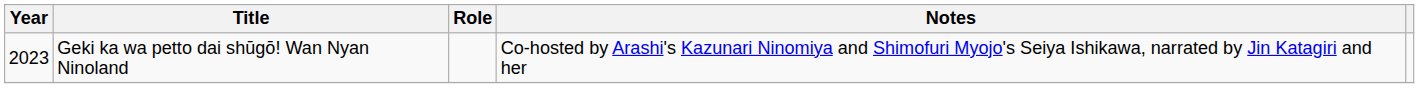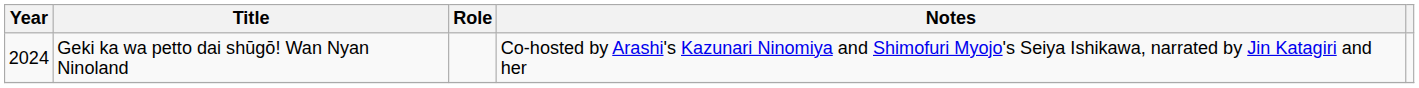 <table class="wikitable sortable">
 <tr>
 <th>Year</th>
 <th>Title</th>
 <th>Role</th>
 <th class="unsortable">Notes</th>
 <th class="unsortable"></th>
 </tr>
 <tr>
-<td>2023</td>
+<td>2024</td>
 <td>Geki ka wa petto dai shūgō! Wan Nyan Ninoland</td>
 <td></td>
 <td>Co-hosted by <a href='#'>Arashi</a>'s <a href='#'>Kazunari Ninomiya</a> and <a href='#'>Shimofuri Myojo</a>'s Seiya Ishikawa, narrated by <a href='#'>Jin Katagiri</a> and her</td>
 <td></td>
 </tr>
 <tr>
 </tr>
 </table>
